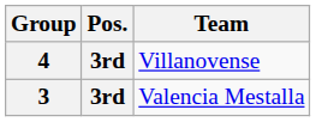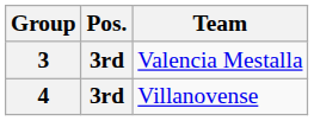 <table class="wikitable">
 <tr>
 <th>Group</th>
 <th>Pos.</th>
 <th>Team</th>
 </tr>
 <tr>
+<th>3</th>
+<th>3rd</th>
+<td><a href='#'>Valencia Mestalla</a></td>
+</tr>
+<tr>
 <th>4</th>
 <th>3rd</th>
 <td><a href='#'>Villanovense</a></td>
 </tr>
-<tr>
-<th>3</th>
-<th>3rd</th>
-<td><a href='#'>Valencia Mestalla</a></td>
-</tr>
 </table>
